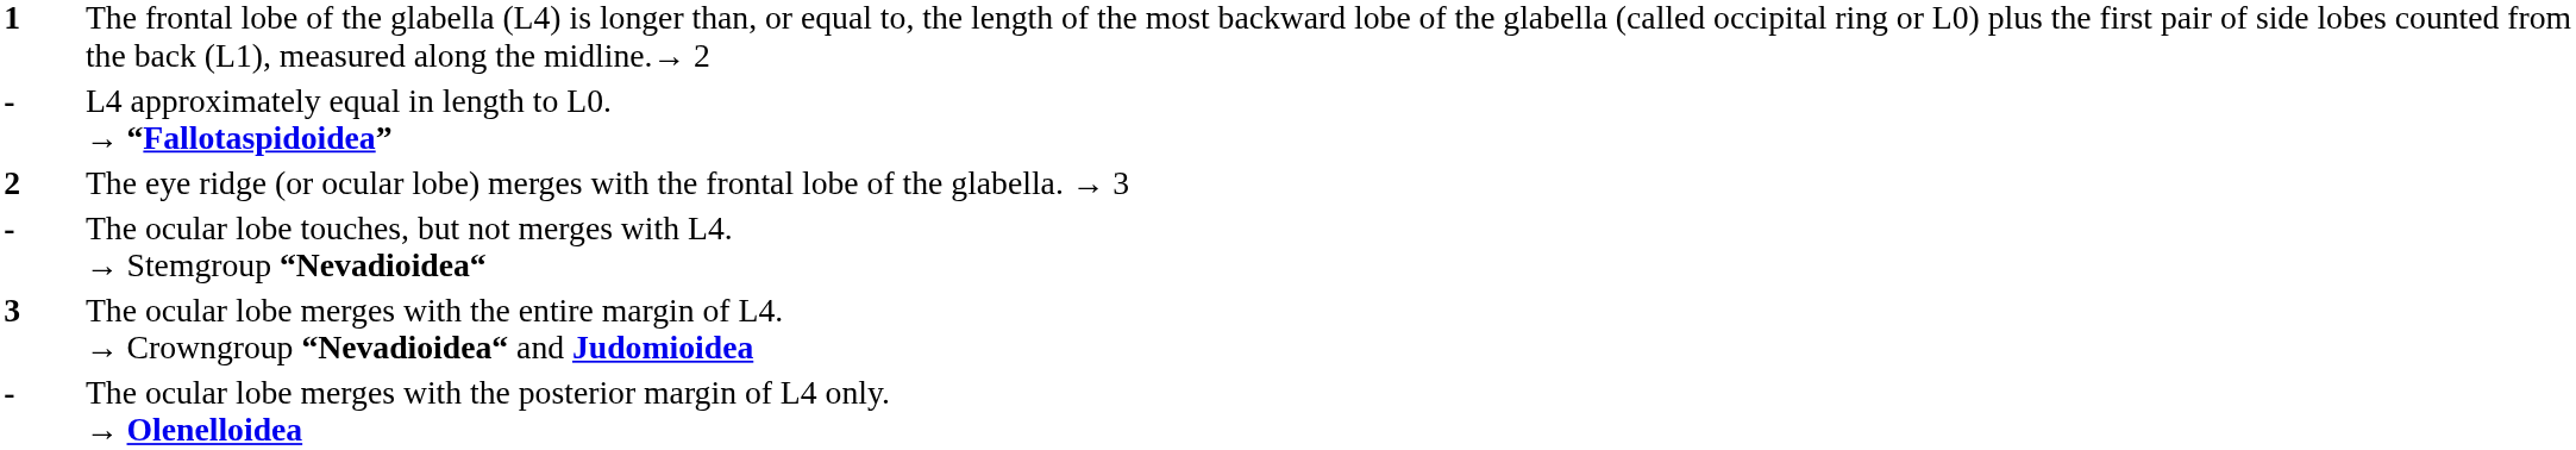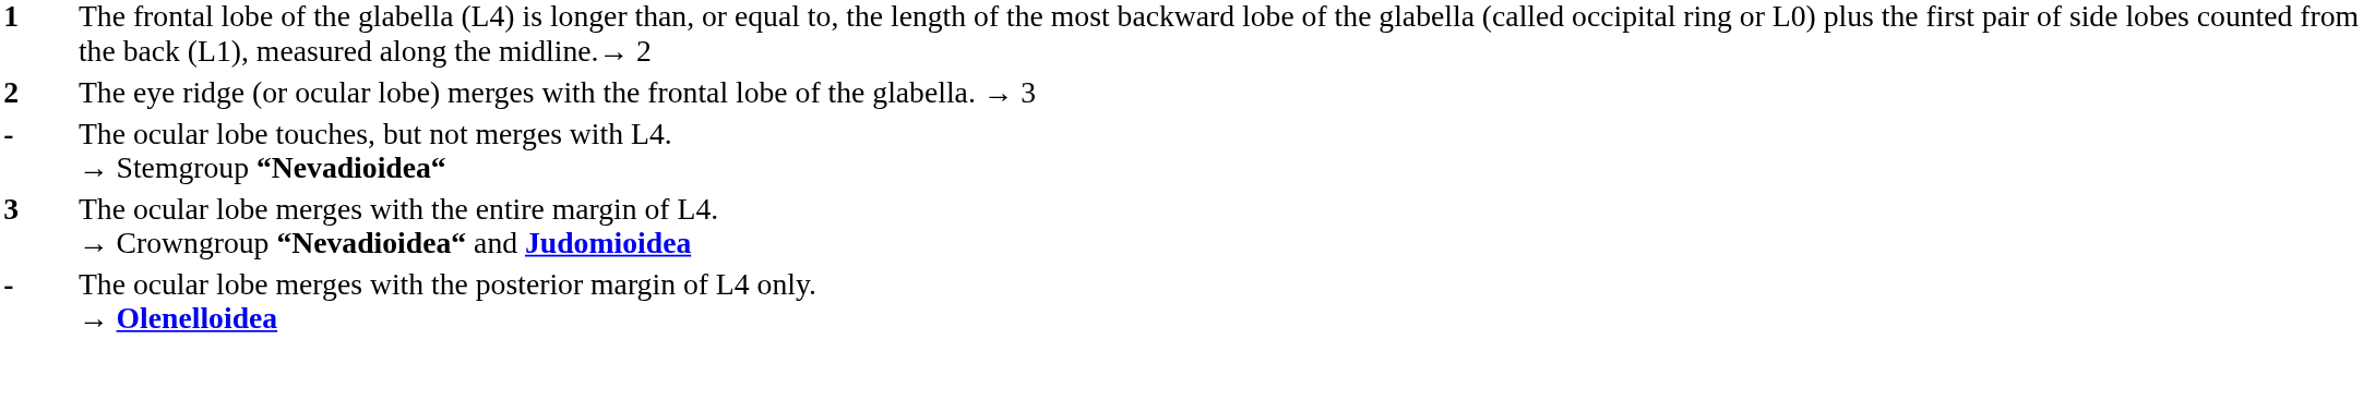 <table>
 <tr valign="top" align="left">
 <th scope="row" width="3%"><strong>1</strong></th>
 <td width="97%">The frontal lobe of the glabella (L4) is longer than, or equal to, the length of the most backward lobe of the glabella (called occipital ring or L0) plus the first pair of side lobes counted from the back (L1), measured along the midline.→ 2</td>
-</tr>
-<tr valign="top" align="left">
-<th scope="row" width="3%"><strong>-</strong></th>
-<td width="97%">L4 approximately equal in length to L0.<br>→ <strong>“<a href='#'>Fallotaspidoidea</a>”</strong></td>
 </tr>
 <tr valign="top" align="left">
 <th scope="row" width="3%"><strong>2</strong></th>
 <td width="97%">The eye ridge (or ocular lobe) merges with the frontal lobe of the glabella. → 3</td>
 </tr>
 <tr valign="top" align="left">
 <th scope="row" width="3%"><strong>-</strong></th>
 <td width="97%">The ocular lobe touches, but not merges with L4.<br>→ Stemgroup <strong>“Nevadioidea“</strong></td>
 </tr>
 <tr valign="top" align="left">
 <th scope="row" width="3%"><strong>3</strong></th>
 <td width="97%">The ocular lobe merges with the entire margin of L4.<br>→ Crowngroup <strong>“Nevadioidea“</strong> and <strong><a href='#'>Judomioidea</a></strong> </td>
 </tr>
 <tr valign="top" align="left">
 <th scope="row" width="3%"><strong>-</strong></th>
 <td width="97%">The ocular lobe merges with the posterior margin of L4 only.<br>→ <strong><a href='#'>Olenelloidea</a></strong></td>
 </tr>
 </table>
